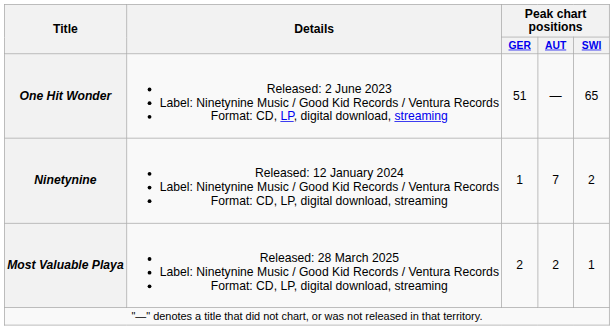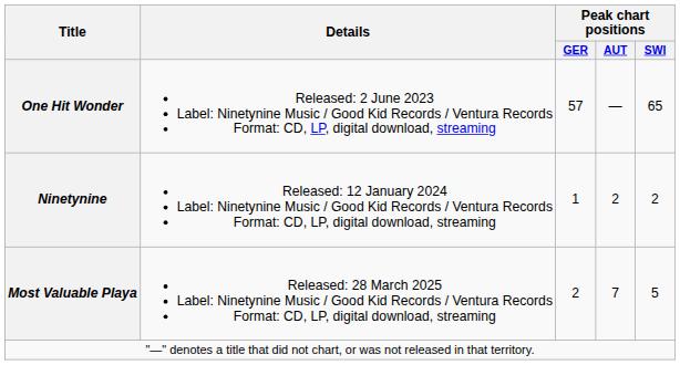 <table class="wikitable plainrowheaders" style="text-align:center">
 <tr>
 <th scope="col" rowspan="2">Title</th>
 <th scope="col" rowspan="2">Details</th>
 <th scope="col" colspan="3">Peak chart positions</th>
 </tr>
 <tr>
 <th scope="col" style="width:3em;font-size:85%"><a href='#'>GER</a><br></th>
 <th scope="col" style="width:3em;font-size:85%"><a href='#'>AUT</a><br></th>
 <th scope="col" style="width:3em;font-size:85%"><a href='#'>SWI</a><br></th>
 </tr>
 <tr>
 <th scope="row"><em>One Hit Wonder</em></th>
 <td><br><ul><li>Released: 2 June 2023</li><li>Label: Ninetynine Music / Good Kid Records / Ventura Records</li><li>Format: CD, <a href='#'>LP</a>, digital download, <a href='#'>streaming</a></li></ul></td>
-<td>51</td>
+<td>57</td>
 <td>—</td>
 <td>65</td>
 </tr>
 <tr>
 <th scope="row"><em>Ninetynine</em></th>
 <td><br><ul><li>Released: 12 January 2024</li><li>Label: Ninetynine Music / Good Kid Records / Ventura Records</li><li>Format: CD, LP, digital download, streaming</li></ul></td>
 <td>1</td>
-<td>7</td>
+<td>2</td>
 <td>2</td>
 </tr>
 <tr>
 <th scope="row"><em>Most Valuable Playa</em></th>
 <td><br><ul><li>Released: 28 March 2025</li><li>Label: Ninetynine Music / Good Kid Records / Ventura Records</li><li>Format: CD, LP, digital download, streaming</li></ul></td>
 <td>2</td>
-<td>2</td>
-<td>1</td>
+<td>7</td>
+<td>5</td>
 </tr>
 <tr>
 <td colspan="10" style="font-size:90%">"—" denotes a title that did not chart, or was not released in that territory.</td>
 </tr>
 </table>
